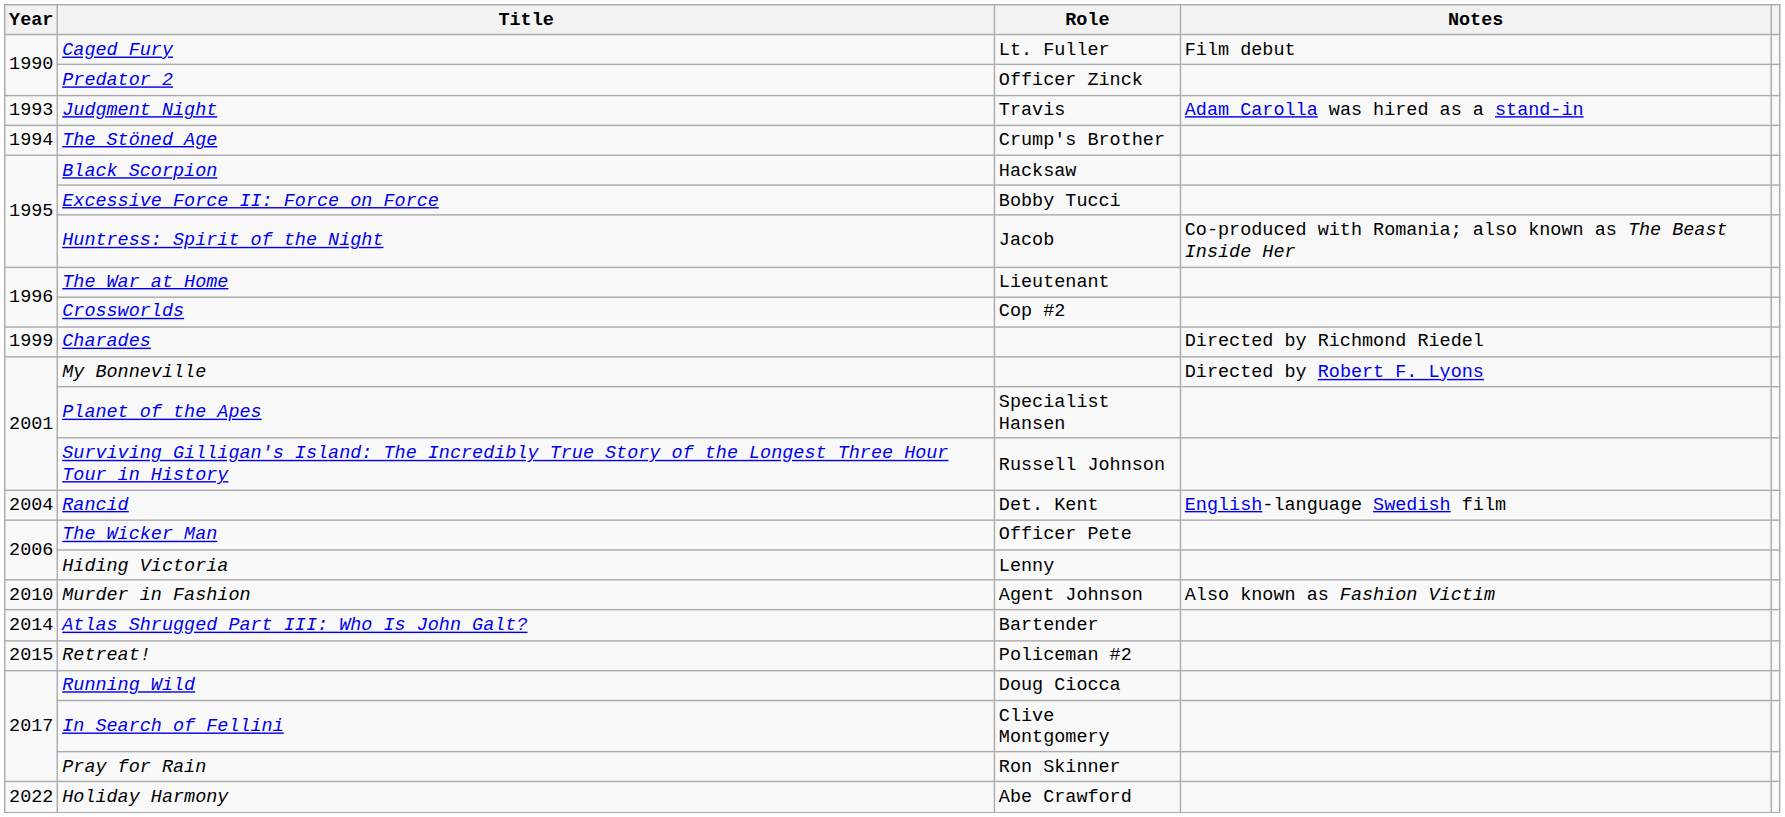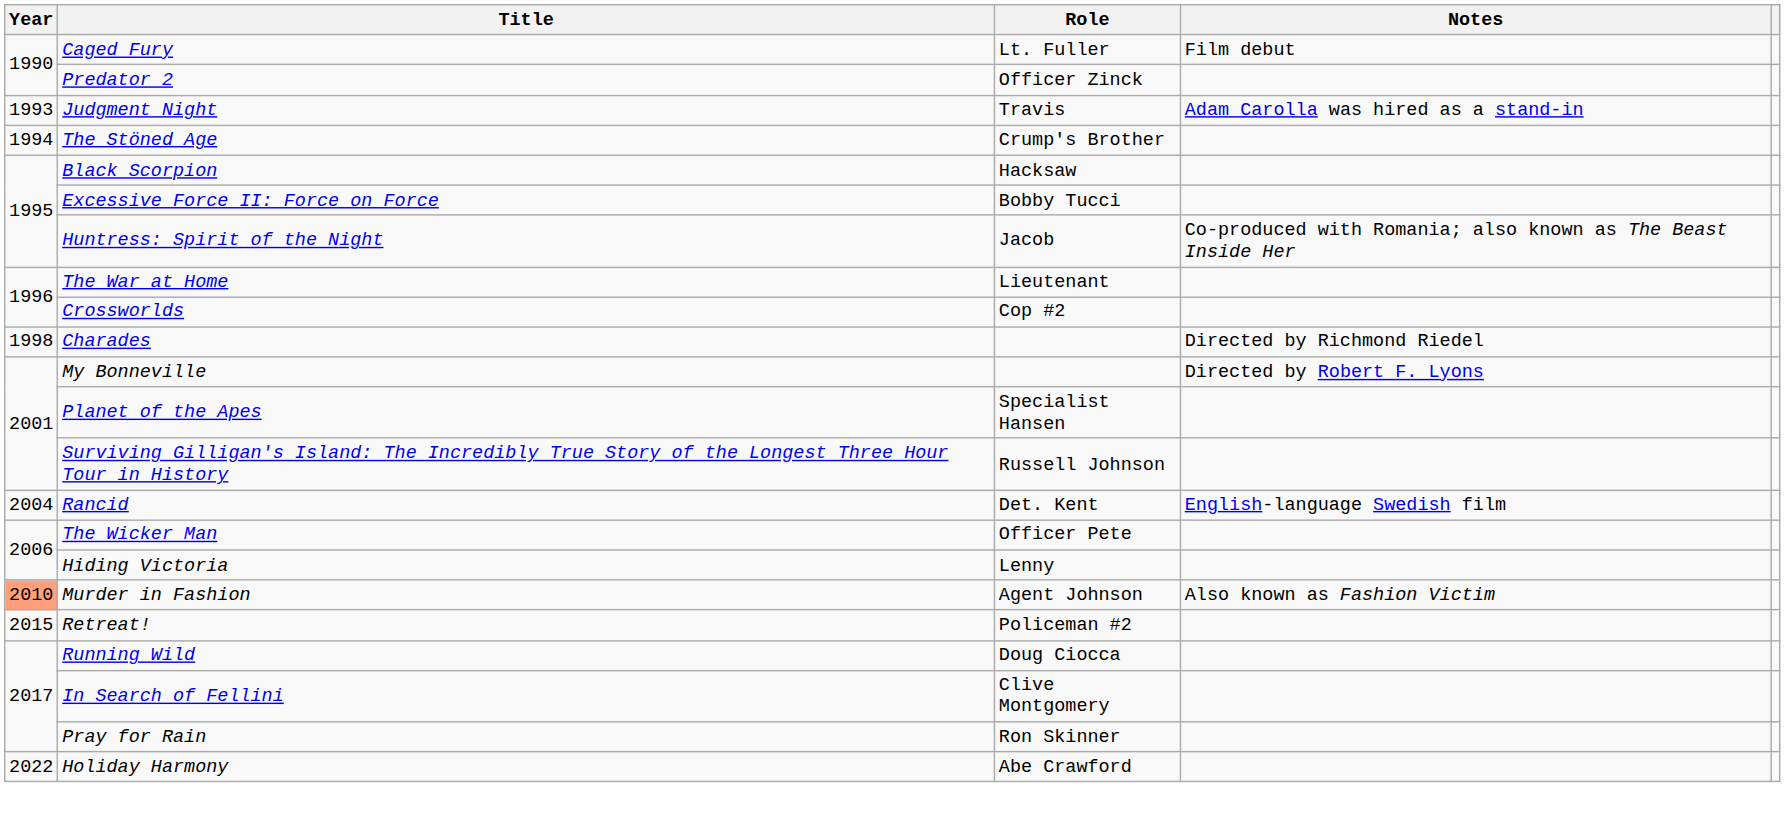 <table class = "wikitable sortable" >
 <tr>
 <th>Year</th>
 <th>Title</th>
 <th>Role</th>
 <th class="unsortable">Notes</th>
 <th class="unsortable"></th>
 </tr>
 <tr>
 <td rowspan=2>1990</td>
 <td><em><a href='#'>Caged Fury</a></em></td>
 <td>Lt. Fuller</td>
 <td>Film debut</td>
 <td></td>
 </tr>
 <tr>
 <td><em><a href='#'>Predator 2</a></em></td>
 <td>Officer Zinck</td>
 <td></td>
 <td></td>
 </tr>
 <tr>
 <td>1993</td>
 <td><em><a href='#'>Judgment Night</a></em></td>
 <td>Travis</td>
 <td><a href='#'>Adam Carolla</a> was hired as a <a href='#'>stand-in</a></td>
 <td></td>
 </tr>
 <tr>
 <td>1994</td>
 <td><em><a href='#'>The Stöned Age</a></em></td>
 <td>Crump's Brother</td>
 <td></td>
 <td></td>
 </tr>
 <tr>
 <td rowspan=3>1995</td>
 <td><em><a href='#'>Black Scorpion</a></em></td>
 <td>Hacksaw</td>
 <td></td>
 <td></td>
 </tr>
 <tr>
 <td><em><a href='#'>Excessive Force II: Force on Force</a></em></td>
 <td>Bobby Tucci</td>
 <td></td>
 <td></td>
 </tr>
 <tr>
 <td><em><a href='#'>Huntress: Spirit of the Night</a></em></td>
 <td>Jacob</td>
 <td>Co-produced with Romania; also known as <em>The Beast Inside Her</em></td>
 <td></td>
 </tr>
 <tr>
 <td rowspan="2">1996</td>
 <td><em><a href='#'>The War at Home</a></em></td>
 <td>Lieutenant</td>
 <td></td>
 <td></td>
 </tr>
 <tr>
 <td><em><a href='#'>Crossworlds</a></em></td>
 <td>Cop #2</td>
 <td></td>
 <td></td>
 </tr>
 <tr>
-<td>1999</td>
+<td>1998</td>
 <td><em><a href='#'>Charades</a></em></td>
 <td></td>
 <td>Directed by Richmond Riedel</td>
 <td></td>
 </tr>
 <tr>
 <td rowspan=3>2001</td>
 <td><em>My Bonneville</em></td>
 <td></td>
 <td>Directed by <a href='#'>Robert F. Lyons</a></td>
 <td></td>
 </tr>
 <tr>
 <td><em><a href='#'>Planet of the Apes</a></em></td>
 <td>Specialist Hansen</td>
 <td></td>
 <td></td>
 </tr>
 <tr>
 <td><em><a href='#'>Surviving Gilligan's Island: The Incredibly True Story of the Longest Three Hour Tour in History</a></em></td>
 <td>Russell Johnson</td>
 <td></td>
 <td></td>
 </tr>
 <tr>
 <td>2004</td>
 <td><em><a href='#'>Rancid</a></em></td>
 <td>Det. Kent</td>
 <td><a href='#'>English</a>-language <a href='#'>Swedish</a> film</td>
 <td></td>
 </tr>
 <tr>
 <td rowspan=2>2006</td>
 <td><em><a href='#'>The Wicker Man</a></em></td>
 <td>Officer Pete</td>
 <td></td>
 <td></td>
 </tr>
 <tr>
 <td><em>Hiding Victoria</em></td>
 <td>Lenny</td>
 <td></td>
 <td></td>
 </tr>
 <tr>
-<td>2010</td>
+<td style="background: lightsalmon;">2010</td>
 <td><em>Murder in Fashion</em></td>
 <td>Agent Johnson</td>
 <td>Also known as <em>Fashion Victim</em></td>
-<td></td>
-</tr>
-<tr>
-<td>2014</td>
-<td><em><a href='#'>Atlas Shrugged Part III: Who Is John Galt?</a></em></td>
-<td>Bartender</td>
-<td></td>
 <td></td>
 </tr>
 <tr>
 <td>2015</td>
 <td><em>Retreat!</em></td>
 <td>Policeman #2</td>
 <td></td>
 <td></td>
 </tr>
 <tr>
 <td rowspan=3>2017</td>
 <td><em><a href='#'>Running Wild</a></em></td>
 <td>Doug Ciocca</td>
 <td></td>
 <td></td>
 </tr>
 <tr>
 <td><em><a href='#'>In Search of Fellini</a></em></td>
 <td>Clive Montgomery</td>
 <td></td>
 <td></td>
 </tr>
 <tr>
 <td><em>Pray for Rain</em></td>
 <td>Ron Skinner</td>
 <td></td>
 <td></td>
 </tr>
 <tr>
 <td>2022</td>
 <td><em>Holiday Harmony</em></td>
 <td>Abe Crawford</td>
 <td></td>
 <td></td>
 </tr>
 </table>
